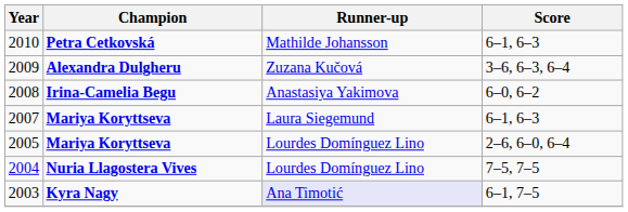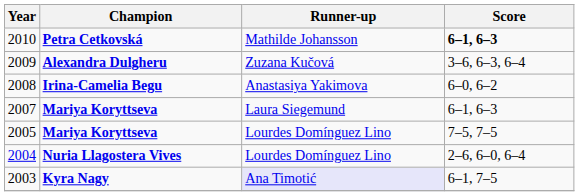 <table class="wikitable" style="font-size:90%">
 <tr>
 <th>Year</th>
 <th width="200">Champion</th>
 <th width="200">Runner-up</th>
 <th width="125">Score</th>
 </tr>
 <tr>
 <td>2010</td>
 <td> <strong><a href='#'>Petra Cetkovská</a></strong></td>
 <td> <a href='#'>Mathilde Johansson</a></td>
-<td>6–1, 6–3</td>
+<td><strong>6–1, 6–3</strong></td>
 </tr>
 <tr>
 <td>2009</td>
 <td> <strong><a href='#'>Alexandra Dulgheru</a></strong></td>
 <td> <a href='#'>Zuzana Kučová</a></td>
 <td>3–6, 6–3, 6–4</td>
 </tr>
 <tr>
 <td>2008</td>
 <td> <strong><a href='#'>Irina-Camelia Begu</a></strong></td>
 <td> <a href='#'>Anastasiya Yakimova</a></td>
 <td>6–0, 6–2</td>
 </tr>
 <tr>
 <td>2007</td>
 <td> <strong><a href='#'>Mariya Koryttseva</a></strong></td>
 <td> <a href='#'>Laura Siegemund</a></td>
 <td>6–1, 6–3</td>
 </tr>
 <tr>
 <td>2005</td>
 <td> <strong><a href='#'>Mariya Koryttseva</a></strong></td>
 <td> <a href='#'>Lourdes Domínguez Lino</a></td>
-<td>2–6, 6–0, 6–4</td>
+<td>7–5, 7–5</td>
 </tr>
 <tr>
 <td><a href='#'>2004</a></td>
 <td> <strong><a href='#'>Nuria Llagostera Vives</a></strong></td>
 <td> <a href='#'>Lourdes Domínguez Lino</a></td>
-<td>7–5, 7–5</td>
+<td>2–6, 6–0, 6–4</td>
 </tr>
 <tr>
 <td>2003</td>
 <td> <strong><a href='#'>Kyra Nagy</a></strong></td>
 <td style="background: lavender;"> <a href='#'>Ana Timotić</a></td>
 <td>6–1, 7–5</td>
 </tr>
 <tr>
 </tr>
 </table>
